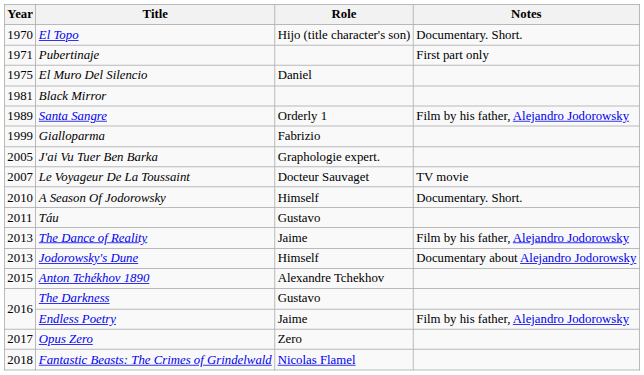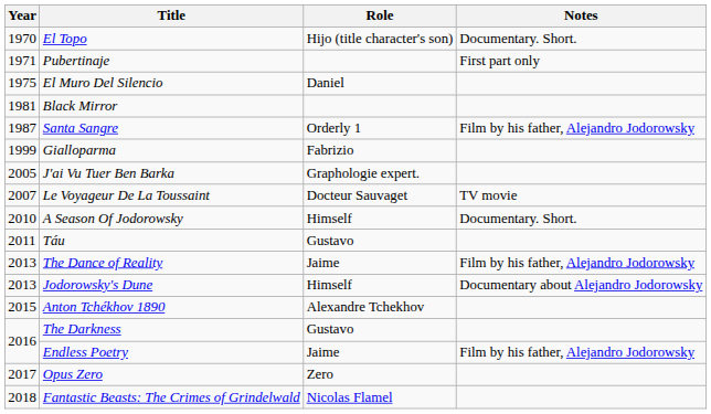 <table class="wikitable sortable">
 <tr>
 <th>Year</th>
 <th>Title</th>
 <th>Role</th>
 <th class="unsortable">Notes</th>
 </tr>
 <tr>
 <td>1970</td>
 <td><em><a href='#'>El Topo</a></em></td>
 <td>Hijo (title character's son)</td>
 <td>Documentary. Short.</td>
 </tr>
 <tr>
 <td>1971</td>
 <td><em>Pubertinaje</em></td>
 <td></td>
 <td>First part only</td>
 </tr>
 <tr>
 <td>1975</td>
 <td><em>El Muro Del Silencio</em></td>
 <td>Daniel</td>
 <td></td>
 </tr>
 <tr>
 <td>1981</td>
 <td><em>Black Mirror</em></td>
 <td></td>
 <td></td>
 </tr>
 <tr>
-<td>1989</td>
+<td>1987</td>
 <td><em><a href='#'>Santa Sangre</a></em></td>
 <td>Orderly 1</td>
 <td>Film by his father, <a href='#'>Alejandro Jodorowsky</a></td>
 </tr>
 <tr>
 <td>1999</td>
 <td><em>Gialloparma</em></td>
 <td>Fabrizio</td>
 <td></td>
 </tr>
 <tr>
 <td>2005</td>
 <td><em>J'ai Vu Tuer Ben Barka</em></td>
 <td>Graphologie expert.</td>
 <td></td>
 </tr>
 <tr>
 <td>2007</td>
 <td><em>Le Voyageur De La Toussaint</em></td>
 <td>Docteur Sauvaget</td>
 <td>TV movie</td>
 </tr>
 <tr>
 <td>2010</td>
 <td><em>A Season Of Jodorowsky</em></td>
 <td>Himself</td>
 <td>Documentary. Short.</td>
 </tr>
 <tr>
 <td>2011</td>
 <td><em>Táu</em></td>
 <td>Gustavo</td>
 <td></td>
 </tr>
 <tr>
 <td>2013</td>
 <td><em><a href='#'>The Dance of Reality</a></em></td>
 <td>Jaime</td>
 <td>Film by his father, <a href='#'>Alejandro Jodorowsky</a></td>
 </tr>
 <tr>
 <td>2013</td>
 <td><em><a href='#'>Jodorowsky's Dune</a></em></td>
 <td>Himself</td>
 <td>Documentary about <a href='#'>Alejandro Jodorowsky</a></td>
 </tr>
 <tr>
 <td>2015</td>
 <td><em><a href='#'>Anton Tchékhov 1890</a></em></td>
 <td>Alexandre Tchekhov</td>
 <td></td>
 </tr>
 <tr>
 <td rowspan="2">2016</td>
 <td><em><a href='#'>The Darkness</a></em></td>
 <td>Gustavo</td>
 <td></td>
 </tr>
 <tr>
 <td><em><a href='#'>Endless Poetry</a></em></td>
 <td>Jaime</td>
 <td>Film by his father, <a href='#'>Alejandro Jodorowsky</a></td>
 </tr>
 <tr>
 <td>2017</td>
 <td><em><a href='#'>Opus Zero</a></em></td>
 <td>Zero</td>
 <td></td>
 </tr>
 <tr>
 <td>2018</td>
 <td><em><a href='#'>Fantastic Beasts: The Crimes of Grindelwald</a></em></td>
 <td><a href='#'>Nicolas Flamel</a></td>
 <td></td>
 </tr>
 </table>
